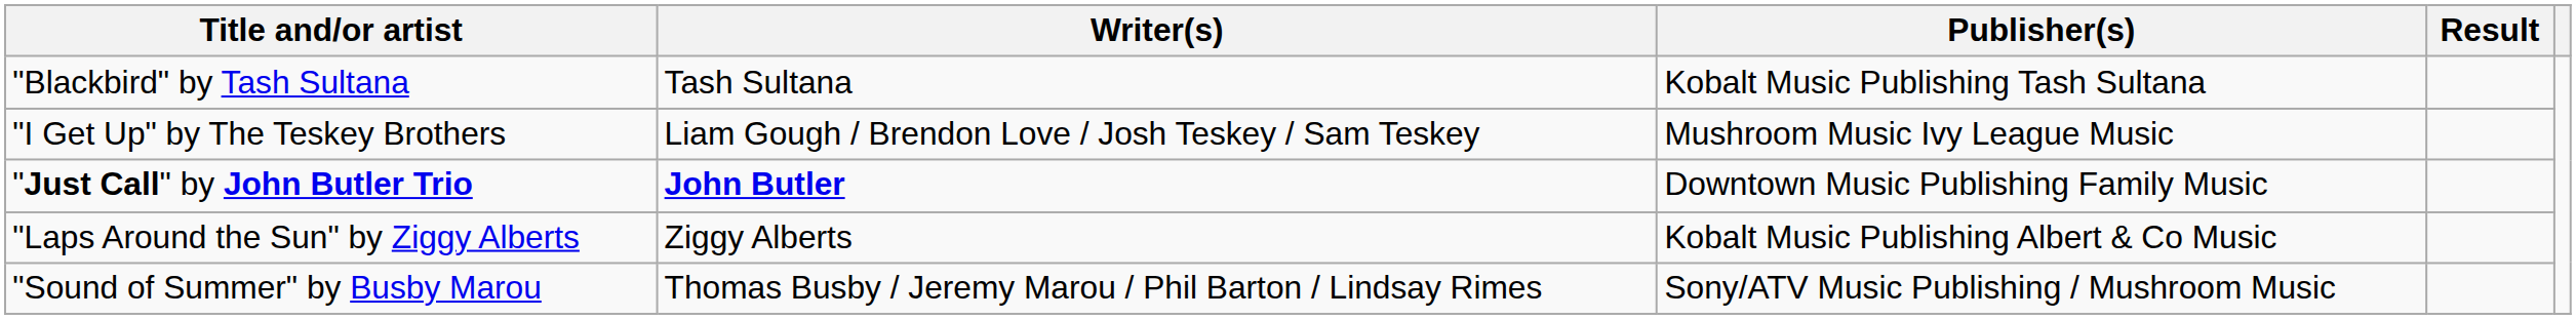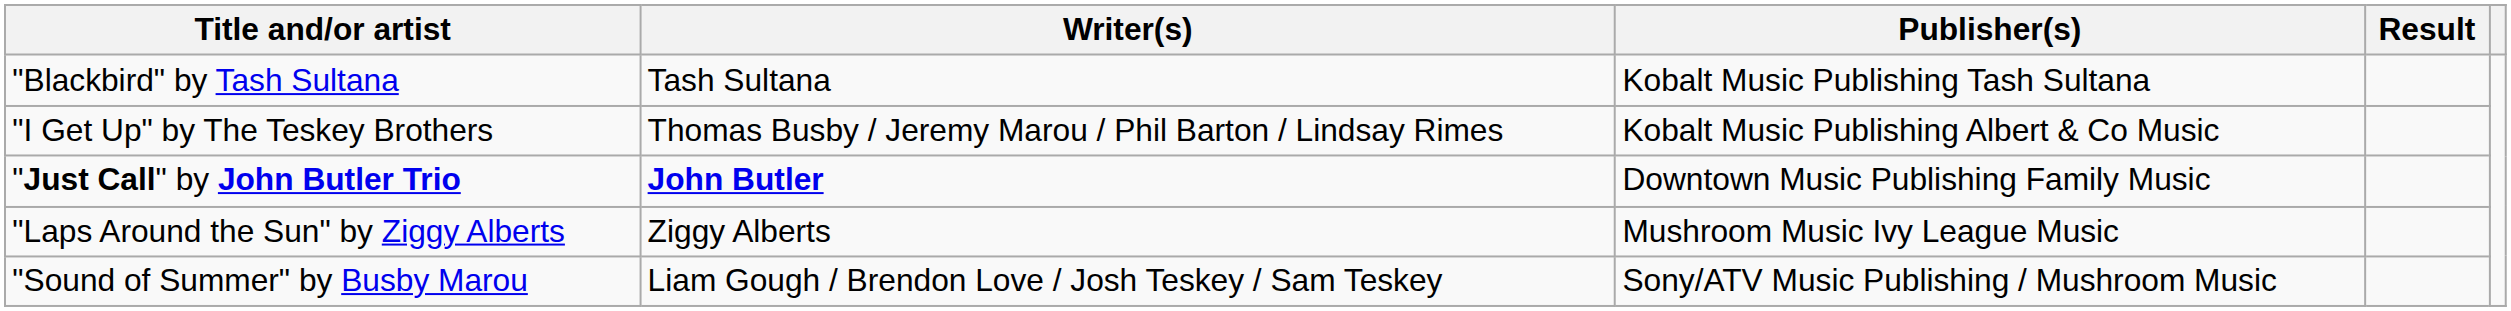 <table class="wikitable" width=100%>
 <tr>
 <th scope="col">Title and/or artist</th>
 <th scope="col">Writer(s)</th>
 <th scope="col">Publisher(s)</th>
 <th scope="col">Result</th>
 <th scope="col"></th>
 </tr>
 <tr>
 <td>"Blackbird" by <a href='#'>Tash Sultana</a></td>
 <td>Tash Sultana</td>
 <td>Kobalt Music Publishing  Tash Sultana</td>
 <td></td>
 <td rowspan="5"></td>
 </tr>
 <tr>
 <td>"I Get Up" by The Teskey Brothers</td>
-<td>Liam Gough / Brendon Love / Josh Teskey / Sam Teskey</td>
-<td>Mushroom Music  Ivy League Music</td>
+<td>Thomas Busby / Jeremy Marou / Phil Barton / Lindsay Rimes</td>
+<td>Kobalt Music Publishing  Albert & Co Music</td>
 <td></td>
 </tr>
 <tr>
 <td>"<strong>Just Call</strong>" by <strong><a href='#'>John Butler Trio</a></strong></td>
 <td><strong><a href='#'>John Butler</a></strong></td>
 <td>Downtown Music Publishing  Family Music</td>
 <td></td>
 </tr>
 <tr>
 <td>"Laps Around the Sun" by <a href='#'>Ziggy Alberts</a></td>
 <td>Ziggy Alberts</td>
-<td>Kobalt Music Publishing  Albert & Co Music</td>
+<td>Mushroom Music  Ivy League Music</td>
 <td></td>
 </tr>
 <tr>
 <td>"Sound of Summer" by <a href='#'>Busby Marou</a></td>
-<td>Thomas Busby / Jeremy Marou / Phil Barton / Lindsay Rimes</td>
+<td>Liam Gough / Brendon Love / Josh Teskey / Sam Teskey</td>
 <td>Sony/ATV Music Publishing / Mushroom Music</td>
 <td></td>
 </tr>
 </table>
